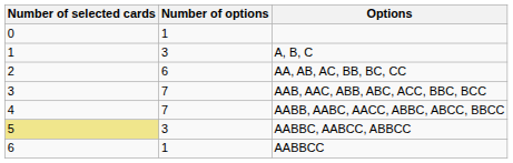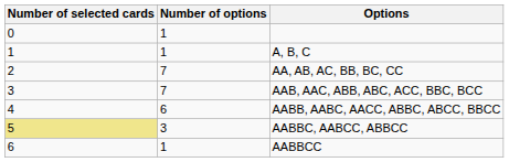 <table class="wikitable">
 <tr>
 <th bgcolor=ececec>Number of selected cards</th>
 <th bgcolor=ececec>Number of options</th>
 <th bgcolor=ececec>Options</th>
 </tr>
 <tr>
 <td>0</td>
 <td>1</td>
 <td></td>
 </tr>
 <tr>
 <td>1</td>
-<td>3</td>
+<td>1</td>
 <td>A, B, C</td>
 </tr>
 <tr>
 <td>2</td>
-<td>6</td>
+<td>7</td>
 <td>AA, AB, AC, BB, BC, CC</td>
 </tr>
 <tr>
 <td>3</td>
 <td>7</td>
 <td>AAB, AAC, ABB, ABC, ACC, BBC, BCC</td>
 </tr>
 <tr>
 <td>4</td>
-<td>7</td>
+<td>6</td>
 <td>AABB, AABC, AACC, ABBC, ABCC, BBCC</td>
 </tr>
 <tr>
 <td style="background: khaki;">5</td>
 <td>3</td>
 <td>AABBC, AABCC, ABBCC</td>
 </tr>
 <tr>
 <td>6</td>
 <td>1</td>
 <td>AABBCC</td>
 </tr>
 </table>
